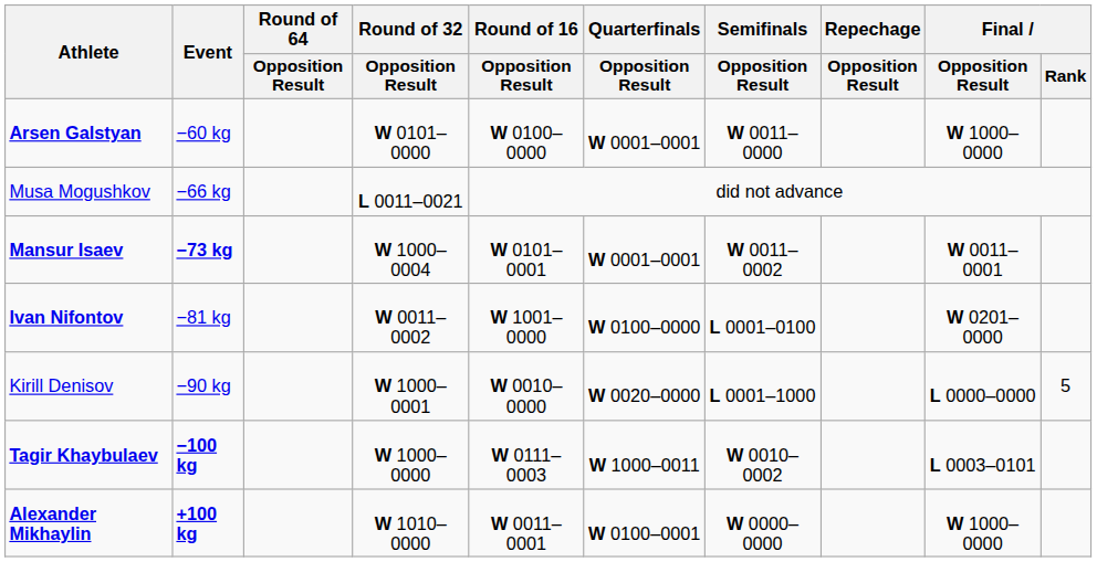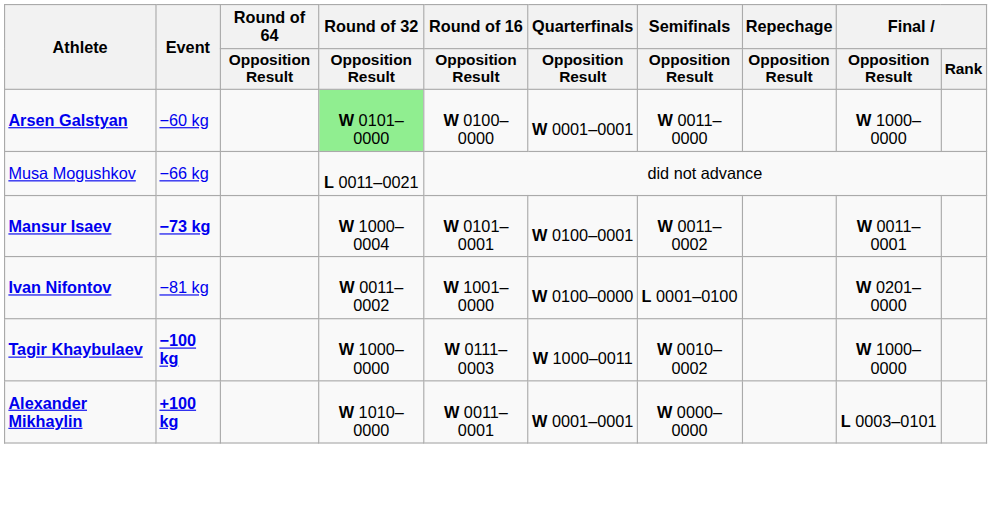 <table class="wikitable" style="font-size:90%">
 <tr>
 <th rowspan="2">Athlete</th>
 <th rowspan="2">Event</th>
 <th>Round of 64</th>
 <th>Round of 32</th>
 <th>Round of 16</th>
 <th>Quarterfinals</th>
 <th>Semifinals</th>
 <th>Repechage</th>
 <th colspan=2>Final / </th>
 </tr>
 <tr style="font-size:95%">
 <th>Opposition<br>Result</th>
 <th>Opposition<br>Result</th>
 <th>Opposition<br>Result</th>
 <th>Opposition<br>Result</th>
 <th>Opposition<br>Result</th>
 <th>Opposition<br>Result</th>
 <th>Opposition<br>Result</th>
 <th>Rank</th>
 </tr>
 <tr align=center>
 <td align=left><strong><a href='#'>Arsen Galstyan</a></strong></td>
 <td align=left><a href='#'>−60 kg</a></td>
 <td></td>
-<td><br><strong>W</strong> 0101–0000</td>
+<td style="background: lightgreen;"><br><strong>W</strong> 0101–0000</td>
 <td><br><strong>W</strong> 0100–0000</td>
 <td><br><strong>W</strong> 0001–0001</td>
 <td><br><strong>W</strong> 0011–0000</td>
 <td></td>
 <td><br><strong>W</strong> 1000–0000</td>
 <td></td>
 </tr>
 <tr align=center>
 <td align=left><a href='#'>Musa Mogushkov</a></td>
 <td align=left><a href='#'>−66 kg</a></td>
 <td></td>
 <td><br> <strong>L</strong> 0011–0021</td>
 <td colspan=6>did not advance</td>
 </tr>
 <tr align=center>
 <td align=left><strong><a href='#'>Mansur Isaev</a></strong></td>
 <td align=left><strong><a href='#'>−73 kg</a></strong></td>
 <td></td>
 <td><br><strong>W</strong> 1000–0004</td>
 <td><br><strong>W</strong> 0101–0001</td>
-<td><br><strong>W</strong> 0001–0001</td>
+<td><br><strong>W</strong> 0100–0001</td>
 <td><br><strong>W</strong> 0011–0002</td>
 <td></td>
 <td><br><strong>W</strong> 0011–0001</td>
 <td></td>
 </tr>
 <tr align=center>
 <td align=left><strong><a href='#'>Ivan Nifontov</a></strong></td>
 <td align=left><a href='#'>−81 kg</a></td>
 <td></td>
 <td><br><strong>W</strong> 0011–0002</td>
 <td><br><strong>W</strong> 1001–0000</td>
 <td><br><strong>W</strong> 0100–0000</td>
 <td><br><strong>L</strong> 0001–0100</td>
 <td></td>
 <td><br><strong>W</strong> 0201–0000</td>
 <td></td>
 </tr>
 <tr align=center>
-<td align=left><a href='#'>Kirill Denisov</a></td>
-<td align=left><a href='#'>−90 kg</a></td>
-<td></td>
-<td><br><strong>W</strong> 1000–0001</td>
-<td><br><strong>W</strong> 0010–0000</td>
-<td><br><strong>W</strong> 0020–0000</td>
-<td><br><strong>L</strong> 0001–1000</td>
-<td></td>
-<td><br><strong>L</strong> 0000–0000 </td>
-<td>5</td>
-</tr>
-<tr align=center>
 <td align=left><strong><a href='#'>Tagir Khaybulaev</a></strong></td>
 <td align=left><strong><a href='#'>−100 kg</a></strong></td>
 <td></td>
 <td><br><strong>W</strong> 1000–0000</td>
 <td><br><strong>W</strong> 0111–0003</td>
 <td><br><strong>W</strong> 1000–0011</td>
 <td><br><strong>W</strong> 0010–0002</td>
 <td></td>
-<td><br><strong>L</strong> 0003–0101</td>
+<td><br><strong>W</strong> 1000–0000</td>
 <td></td>
 </tr>
 <tr align=center>
 <td align=left><strong><a href='#'>Alexander Mikhaylin</a></strong></td>
 <td align=left><strong><a href='#'>+100 kg</a></strong></td>
 <td></td>
 <td><br><strong>W</strong> 1010–0000</td>
 <td><br><strong>W</strong> 0011–0001</td>
-<td><br><strong>W</strong> 0100–0001</td>
+<td><br><strong>W</strong> 0001–0001</td>
 <td><br><strong>W</strong> 0000–0000 </td>
 <td></td>
-<td><br><strong>W</strong> 1000–0000</td>
+<td><br><strong>L</strong> 0003–0101</td>
 <td></td>
 </tr>
 </table>
